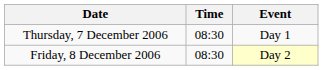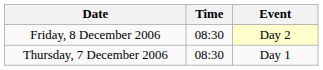 <table class = "wikitable" style="text-align:center;">
 <tr>
 <th width=220>Date</th>
 <th width=50>Time</th>
 <th width=100>Event</th>
 </tr>
 <tr>
+<td>Friday, 8 December 2006</td>
+<td>08:30</td>
+<td bgcolor=ffffcc>Day 2</td>
+</tr>
+<tr>
 <td>Thursday, 7 December 2006</td>
 <td>08:30</td>
 <td>Day 1</td>
 </tr>
-<tr>
-<td>Friday, 8 December 2006</td>
-<td>08:30</td>
-<td bgcolor=ffffcc>Day 2</td>
-</tr>
 </table>
